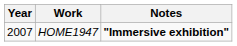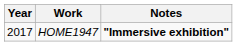 <table class="wikitable sortable">
 <tr>
 <th>Year</th>
 <th>Work</th>
 <th class="unsortable">Notes</th>
 </tr>
 <tr>
-<td>2007</td>
+<td>2017</td>
 <td><em>HOME1947</em></td>
 <td><strong>"Immersive exhibition"</strong></td>
 </tr>
 </table>
